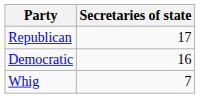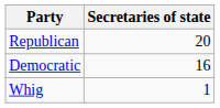 <table class=wikitable style="float:right;margin:0 0 0.5em 1em;">
 <tr>
 <th colspan=2>Party</th>
 <th>Secretaries of state</th>
 </tr>
 <tr>
 <td colspan=2><a href='#'>Republican</a></td>
-<td align=right>17</td>
+<td align=right>20</td>
 </tr>
 <tr>
 <td colspan=2><a href='#'>Democratic</a></td>
 <td align=right>16</td>
 </tr>
 <tr>
 <td colspan=2><a href='#'>Whig</a></td>
-<td align=right>7</td>
+<td align=right>1</td>
 </tr>
 </table>
